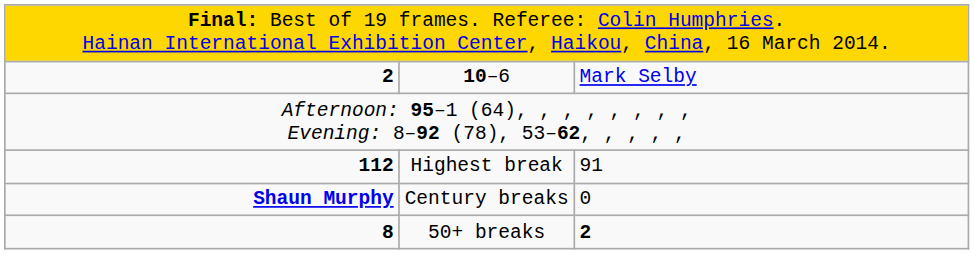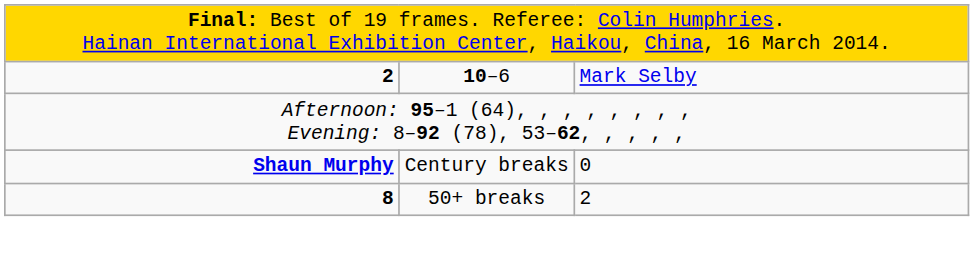 <table class="wikitable" style="font-size: 90%; margin: 1em auto 1em auto;">
 <tr>
 <td colspan = "3" align="center" bgcolor="#ffd700"><strong>Final:</strong> Best of 19 frames. Referee: <a href='#'>Colin Humphries</a>.<br><a href='#'>Hainan International Exhibition Center</a>, <a href='#'>Haikou</a>, <a href='#'>China</a>, 16 March 2014.</td>
 </tr>
 <tr>
 <td align="right"><strong>2</strong></td>
 <td width="100" align="center"><strong>10</strong>–6</td>
 <td width="230"><a href='#'>Mark Selby</a><br></td>
 </tr>
 <tr>
 <td colspan="3" align="center" style="font-size: 100%"><em>Afternoon:</em> <strong>95</strong>–1 (64), , , , , , , ,  <br><em>Evening:</em> 8–<strong>92</strong> (78), 53–<strong>62</strong>, , , , , </td>
 </tr>
 <tr>
-<td align="right"><strong>112</strong></td>
-<td align="center">Highest break</td>
-<td>91</td>
-</tr>
-<tr>
 <td width="230" align="right"><strong><a href='#'>Shaun Murphy</a></strong><br></td>
 <td align="center">Century breaks</td>
 <td>0</td>
 </tr>
 <tr>
 <td align="right"><strong>8</strong></td>
 <td align="center">50+ breaks</td>
-<td><strong>2</strong></td>
+<td>2</td>
 </tr>
 </table>
